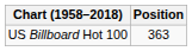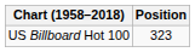 <table class="wikitable plainrowheaders">
 <tr>
 <th scope="col">Chart (1958–2018)</th>
 <th scope="col">Position</th>
 </tr>
 <tr>
 <td>US <em>Billboard</em> Hot 100</td>
-<td style="text-align:center;">363</td>
+<td style="text-align:center;">323</td>
 </tr>
 </table>
